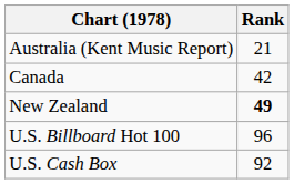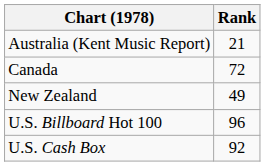 <table class="wikitable sortable">
 <tr>
 <th>Chart (1978)</th>
 <th>Rank</th>
 </tr>
 <tr>
 <td>Australia (Kent Music Report)</td>
 <td style="text-align:center;">21</td>
 </tr>
 <tr>
 <td>Canada</td>
-<td style="text-align:center;">42</td>
+<td style="text-align:center;">72</td>
 </tr>
 <tr>
 <td>New Zealand</td>
-<td style="text-align:center;"><strong>49</strong></td>
+<td style="text-align:center;">49</td>
 </tr>
 <tr>
 <td>U.S. <em>Billboard</em> Hot 100</td>
 <td style="text-align:center;">96</td>
 </tr>
 <tr>
 <td>U.S. <em>Cash Box</em> </td>
 <td style="text-align:center;">92</td>
 </tr>
 </table>
